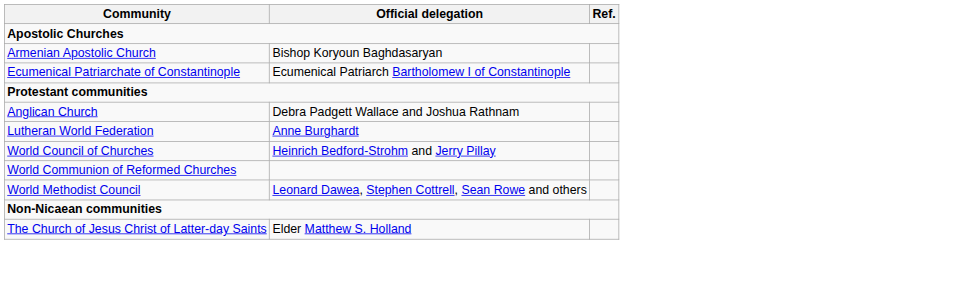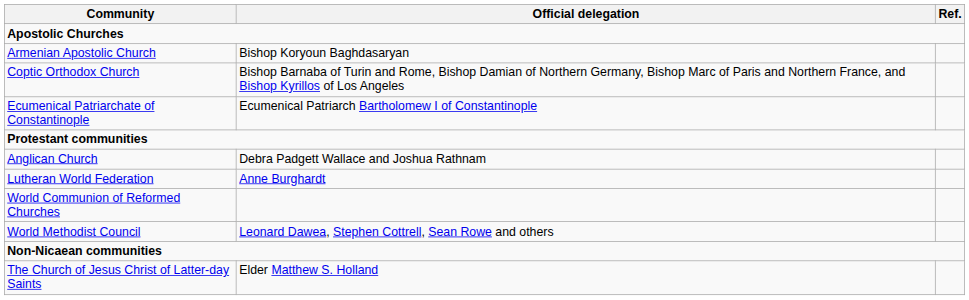 <table class="wikitable">
 <tr>
 <th>Community</th>
 <th>Official delegation</th>
 <th>Ref.</th>
 </tr>
 <tr>
 <td colspan=3><strong>Apostolic Churches</strong></td>
 </tr>
 <tr valign="top">
 <td><a href='#'>Armenian Apostolic Church</a></td>
 <td>Bishop Koryoun Baghdasaryan</td>
+<td></td>
+</tr>
+<tr valign="top">
+<td><a href='#'>Coptic Orthodox Church</a></td>
+<td>Bishop Barnaba of Turin and Rome, Bishop Damian of Northern Germany, Bishop Marc of Paris and Northern France, and <a href='#'>Bishop Kyrillos</a> of Los Angeles</td>
 <td></td>
 </tr>
 <tr valign="top">
 <td><a href='#'>Ecumenical Patriarchate of Constantinople</a></td>
 <td>Ecumenical Patriarch <a href='#'>Bartholomew I of Constantinople</a></td>
 <td></td>
 </tr>
 <tr>
 <td colspan=3><strong>Protestant communities</strong></td>
 </tr>
 <tr valign="top">
 <td><a href='#'>Anglican Church</a></td>
 <td>Debra Padgett Wallace and Joshua Rathnam</td>
 <td></td>
 </tr>
 <tr valign="top">
 <td><a href='#'>Lutheran World Federation</a></td>
 <td><a href='#'>Anne Burghardt</a></td>
 <td></td>
 </tr>
 <tr valign="top">
-<td><a href='#'>World Council of Churches</a></td>
-<td><a href='#'>Heinrich Bedford-Strohm</a> and <a href='#'>Jerry Pillay</a></td>
-<td></td>
-</tr>
-<tr valign="top">
 <td><a href='#'>World Communion of Reformed Churches</a></td>
 <td></td>
 <td></td>
 </tr>
 <tr valign="top">
 <td><a href='#'>World Methodist Council</a></td>
 <td><a href='#'>Leonard Dawea</a>, <a href='#'>Stephen Cottrell</a>, <a href='#'>Sean Rowe</a> and others</td>
 <td></td>
 </tr>
 <tr>
 <td colspan=3><strong>Non-Nicaean communities</strong></td>
 </tr>
 <tr valign="top">
 <td><a href='#'>The Church of Jesus Christ of Latter-day Saints</a></td>
 <td>Elder <a href='#'>Matthew S. Holland</a></td>
 <td></td>
 </tr>
 </table>
